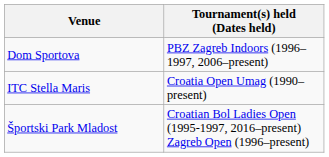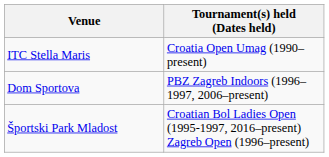 <table class=wikitable>
 <tr>
 <th width=200>Venue</th>
 <th width=200>Tournament(s) held<br>(Dates held)</th>
 </tr>
 <tr>
+<td><a href='#'>ITC Stella Maris</a></td>
+<td><a href='#'>Croatia Open Umag</a> (1990–present)</td>
+</tr>
+<tr>
 <td><a href='#'>Dom Sportova</a></td>
 <td><a href='#'>PBZ Zagreb Indoors</a> (1996–1997, 2006–present)</td>
-</tr>
-<tr>
-<td><a href='#'>ITC Stella Maris</a></td>
-<td><a href='#'>Croatia Open Umag</a> (1990–present)</td>
 </tr>
 <tr>
 <td><a href='#'>Športski Park Mladost</a></td>
 <td><a href='#'>Croatian Bol Ladies Open</a> (1995-1997, 2016–present)<br><a href='#'>Zagreb Open</a> (1996–present)</td>
 </tr>
 </table>
